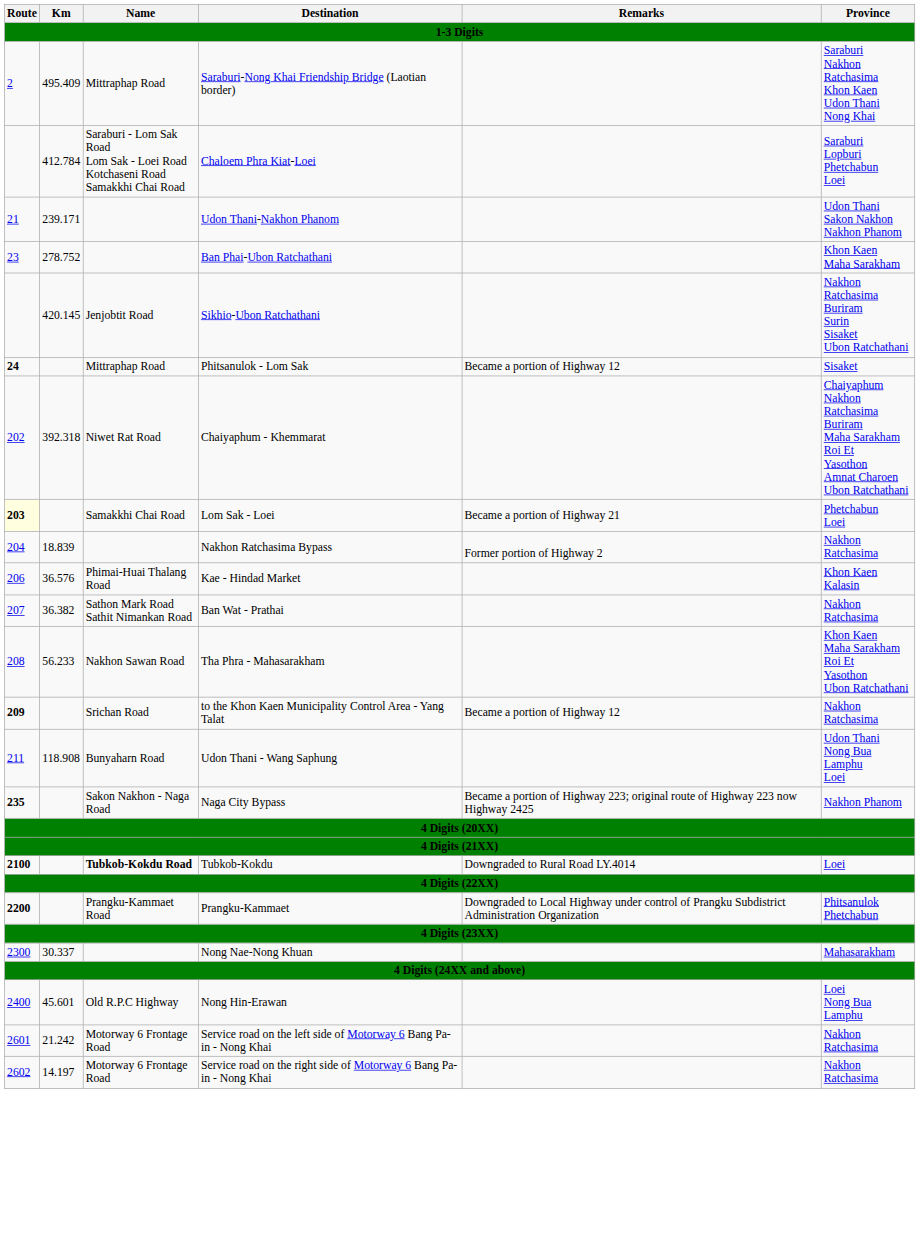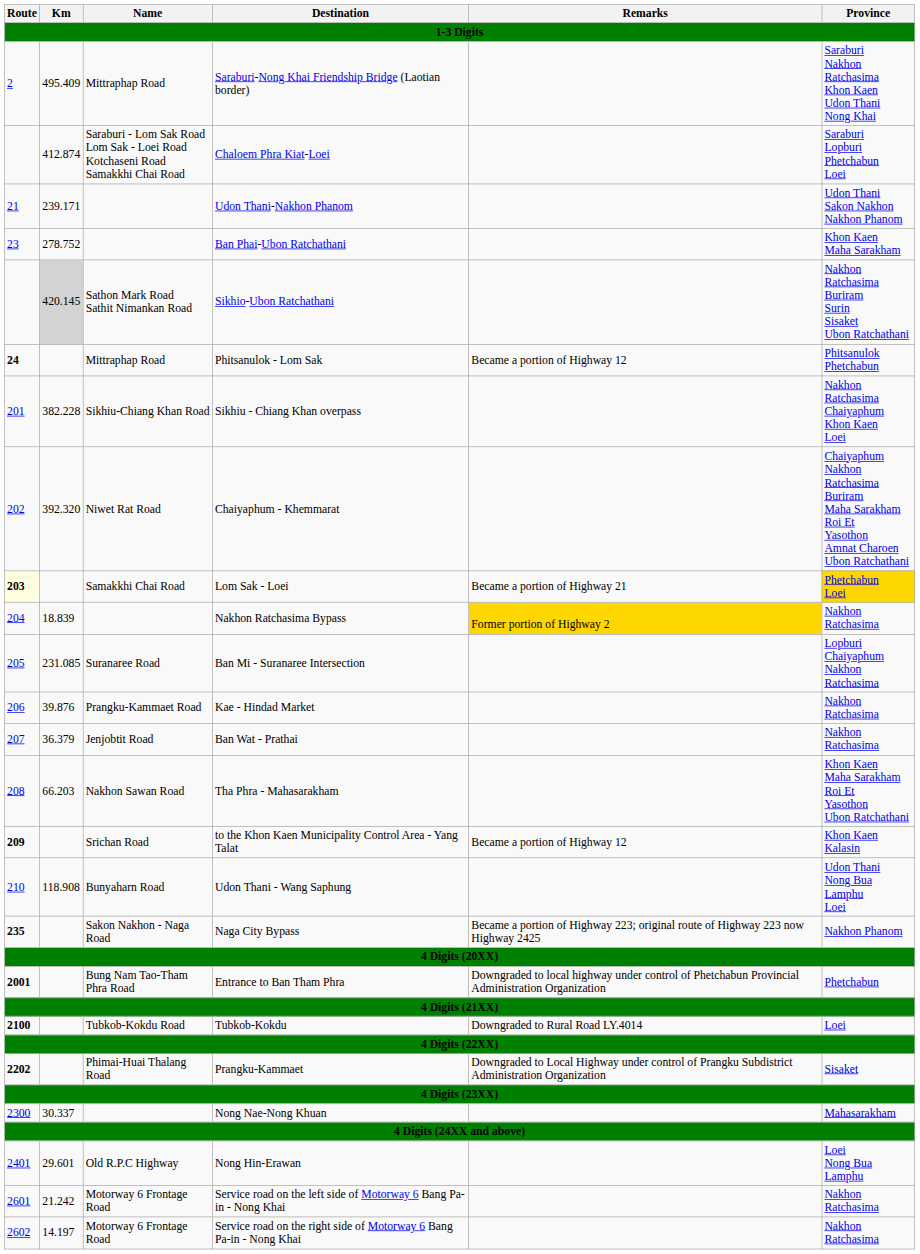 <table class="wikitable">
 <tr>
 <th>Route</th>
 <th>Km</th>
 <th>Name</th>
 <th>Destination</th>
 <th>Remarks</th>
 <th>Province</th>
 </tr>
 <tr>
 <td colspan="6" style="width:600px; text-align:center; background:green;"><strong><span>1-3 Digits</span></strong></td>
 </tr>
 <tr>
 <td> <a href='#'>2</a></td>
 <td>495.409</td>
 <td>Mittraphap Road</td>
 <td><a href='#'>Saraburi</a>-<a href='#'>Nong Khai Friendship Bridge</a> (Laotian border)</td>
 <td></td>
 <td><a href='#'>Saraburi</a><br><a href='#'>Nakhon Ratchasima</a><br><a href='#'>Khon Kaen</a><br><a href='#'>Udon Thani</a><br><a href='#'>Nong Khai</a></td>
 </tr>
 <tr>
 <td> </td>
-<td>412.784</td>
+<td>412.874</td>
 <td>Saraburi - Lom Sak Road<br>Lom Sak - Loei Road<br>Kotchaseni Road<br>Samakkhi Chai Road</td>
 <td><a href='#'>Chaloem Phra Kiat</a>-<a href='#'>Loei</a></td>
 <td></td>
 <td><a href='#'>Saraburi</a><br><a href='#'>Lopburi</a><br><a href='#'>Phetchabun</a><br><a href='#'>Loei</a></td>
 </tr>
 <tr>
 <td> <a href='#'>21</a></td>
 <td>239.171</td>
 <td></td>
 <td><a href='#'>Udon Thani</a>-<a href='#'>Nakhon Phanom</a></td>
 <td></td>
 <td><a href='#'>Udon Thani</a><br><a href='#'>Sakon Nakhon</a><br><a href='#'>Nakhon Phanom</a></td>
 </tr>
 <tr>
 <td> <a href='#'>23</a></td>
 <td>278.752</td>
 <td></td>
 <td><a href='#'>Ban Phai</a>-<a href='#'>Ubon Ratchathani</a></td>
 <td></td>
 <td><a href='#'>Khon Kaen</a><br><a href='#'>Maha Sarakham</a></td>
 </tr>
 <tr>
 <td> </td>
-<td>420.145</td>
-<td>Jenjobtit Road</td>
+<td style="background: lightgrey;">420.145</td>
+<td>Sathon Mark Road<br>Sathit Nimankan Road</td>
 <td><a href='#'>Sikhio</a>-<a href='#'>Ubon Ratchathani</a></td>
 <td></td>
 <td><a href='#'>Nakhon Ratchasima</a><br><a href='#'>Buriram</a><br><a href='#'>Surin</a><br><a href='#'>Sisaket</a><br><a href='#'>Ubon Ratchathani</a></td>
 </tr>
 <tr>
 <td><strong>24</strong></td>
 <td></td>
 <td>Mittraphap Road</td>
 <td>Phitsanulok - Lom Sak</td>
 <td>Became a portion of Highway 12</td>
-<td><a href='#'>Sisaket</a></td>
+<td><a href='#'>Phitsanulok</a><br><a href='#'>Phetchabun</a></td>
+</tr>
+<tr>
+<td> <a href='#'>201</a></td>
+<td>382.228</td>
+<td>Sikhiu-Chiang Khan Road</td>
+<td>Sikhiu - Chiang Khan overpass</td>
+<td></td>
+<td><a href='#'>Nakhon Ratchasima</a><br><a href='#'>Chaiyaphum</a><br><a href='#'>Khon Kaen</a><br><a href='#'>Loei</a></td>
 </tr>
 <tr>
 <td> <a href='#'>202</a></td>
-<td>392.318</td>
+<td>392.320</td>
 <td>Niwet Rat Road</td>
 <td>Chaiyaphum - Khemmarat</td>
 <td></td>
 <td><a href='#'>Chaiyaphum</a><br><a href='#'>Nakhon Ratchasima</a><br><a href='#'>Buriram</a><br><a href='#'>Maha Sarakham</a><br><a href='#'>Roi Et</a><br><a href='#'>Yasothon</a><br><a href='#'>Amnat Charoen</a><br><a href='#'>Ubon Ratchathani</a></td>
 </tr>
 <tr>
 <td style="background: lightyellow;"><strong>203</strong></td>
 <td></td>
 <td>Samakkhi Chai Road</td>
 <td>Lom Sak - Loei</td>
 <td>Became a portion of Highway 21</td>
-<td><a href='#'>Phetchabun</a><br><a href='#'>Loei</a></td>
+<td style="background: gold;"><a href='#'>Phetchabun</a><br><a href='#'>Loei</a></td>
 </tr>
 <tr>
 <td> <a href='#'>204</a></td>
 <td>18.839</td>
 <td></td>
 <td>Nakhon Ratchasima Bypass</td>
-<td><br>Former portion of Highway 2</td>
+<td style="background: gold;"><br>Former portion of Highway 2</td>
 <td><a href='#'>Nakhon Ratchasima</a></td>
 </tr>
 <tr>
+<td> <a href='#'>205</a></td>
+<td>231.085</td>
+<td>Suranaree Road</td>
+<td>Ban Mi - Suranaree Intersection</td>
+<td></td>
+<td><a href='#'>Lopburi</a><br><a href='#'>Chaiyaphum</a><br><a href='#'>Nakhon Ratchasima</a></td>
+</tr>
+<tr>
 <td> <a href='#'>206</a></td>
-<td>36.576</td>
-<td>Phimai-Huai Thalang Road</td>
+<td>39.876</td>
+<td>Prangku-Kammaet Road</td>
 <td>Kae - Hindad Market</td>
 <td></td>
-<td><a href='#'>Khon Kaen</a><br><a href='#'>Kalasin</a></td>
+<td><a href='#'>Nakhon Ratchasima</a></td>
 </tr>
 <tr>
 <td> <a href='#'>207</a></td>
-<td>36.382</td>
-<td>Sathon Mark Road<br>Sathit Nimankan Road</td>
+<td>36.379</td>
+<td>Jenjobtit Road</td>
 <td>Ban Wat - Prathai</td>
 <td></td>
 <td><a href='#'>Nakhon Ratchasima</a></td>
 </tr>
 <tr>
 <td> <a href='#'>208</a></td>
-<td>56.233</td>
+<td>66.203</td>
 <td>Nakhon Sawan Road</td>
 <td>Tha Phra - Mahasarakham</td>
 <td></td>
 <td><a href='#'>Khon Kaen</a><br><a href='#'>Maha Sarakham</a><br><a href='#'>Roi Et</a><br><a href='#'>Yasothon</a><br><a href='#'>Ubon Ratchathani</a></td>
 </tr>
 <tr>
 <td><strong>209</strong></td>
 <td></td>
 <td>Srichan Road</td>
 <td>to the Khon Kaen Municipality Control Area - Yang Talat</td>
 <td>Became a portion of Highway 12</td>
-<td><a href='#'>Nakhon Ratchasima</a></td>
+<td><a href='#'>Khon Kaen</a><br><a href='#'>Kalasin</a></td>
 </tr>
 <tr>
-<td> <a href='#'>211</a></td>
+<td> <a href='#'>210</a></td>
 <td>118.908</td>
 <td>Bunyaharn Road</td>
 <td>Udon Thani - Wang Saphung</td>
 <td></td>
 <td><a href='#'>Udon Thani</a><br><a href='#'>Nong Bua Lamphu</a><br><a href='#'>Loei</a></td>
 </tr>
 <tr>
 <td><strong>235</strong></td>
 <td></td>
 <td>Sakon Nakhon - Naga Road</td>
 <td>Naga City Bypass</td>
 <td>Became a portion of Highway 223; original route of Highway 223 now Highway 2425</td>
 <td><a href='#'>Nakhon Phanom</a></td>
 </tr>
 <tr>
 <td colspan="6" style="width:600px; text-align:center; background:green;"><strong><span>4 Digits (20XX)</span></strong></td>
 </tr>
 <tr>
+<td><strong>2001</strong></td>
+<td></td>
+<td>Bung Nam Tao-Tham Phra Road</td>
+<td>Entrance to Ban Tham Phra</td>
+<td>Downgraded to local highway under control of Phetchabun Provincial Administration Organization</td>
+<td><a href='#'>Phetchabun</a></td>
+</tr>
+<tr>
 <td colspan="6" style="width:600px; text-align:center; background:green;"><strong><span>4 Digits (21XX)</span></strong></td>
 </tr>
 <tr>
 <td><strong>2100</strong></td>
 <td></td>
-<td><strong>Tubkob-Kokdu Road</strong></td>
+<td>Tubkob-Kokdu Road</td>
 <td>Tubkob-Kokdu</td>
 <td>Downgraded to Rural Road LY.4014</td>
 <td><a href='#'>Loei</a></td>
 </tr>
 <tr>
 <td colspan="6" style="width:600px; text-align:center; background:green;"><strong><span>4 Digits (22XX)</span></strong></td>
 </tr>
 <tr>
-<td><strong>2200</strong></td>
+<td><strong>2202</strong></td>
 <td></td>
-<td>Prangku-Kammaet Road</td>
+<td>Phimai-Huai Thalang Road</td>
 <td>Prangku-Kammaet</td>
 <td>Downgraded to Local Highway under control of Prangku Subdistrict Administration Organization</td>
-<td><a href='#'>Phitsanulok</a><br><a href='#'>Phetchabun</a></td>
+<td><a href='#'>Sisaket</a></td>
 </tr>
 <tr>
 <td colspan="6" style="width:600px; text-align:center; background:green;"><strong><span>4 Digits (23XX)</span></strong></td>
 </tr>
 <tr>
 <td> <a href='#'>2300</a></td>
 <td>30.337</td>
 <td></td>
 <td>Nong Nae-Nong Khuan</td>
 <td></td>
 <td><a href='#'>Mahasarakham</a></td>
 </tr>
 <tr>
 <td colspan="6" style="width:600px; text-align:center; background:green;"><strong><span>4 Digits (24XX and above)</span></strong></td>
 </tr>
 <tr>
-<td> <a href='#'>2400</a></td>
-<td>45.601</td>
+<td> <a href='#'>2401</a></td>
+<td>29.601</td>
 <td>Old R.P.C Highway</td>
 <td>Nong Hin-Erawan</td>
 <td></td>
 <td><a href='#'>Loei</a><br><a href='#'>Nong Bua Lamphu</a></td>
 </tr>
 <tr>
 <td> <a href='#'>2601</a></td>
 <td>21.242</td>
 <td>Motorway 6 Frontage Road</td>
 <td>Service road on the left side of <a href='#'>Motorway 6</a> Bang Pa-in - Nong Khai</td>
 <td></td>
 <td><a href='#'>Nakhon Ratchasima</a></td>
 </tr>
 <tr>
 <td> <a href='#'>2602</a></td>
 <td>14.197</td>
 <td>Motorway 6 Frontage Road</td>
 <td>Service road on the right side of <a href='#'>Motorway 6</a> Bang Pa-in - Nong Khai</td>
 <td></td>
 <td><a href='#'>Nakhon Ratchasima</a></td>
 </tr>
 </table>
